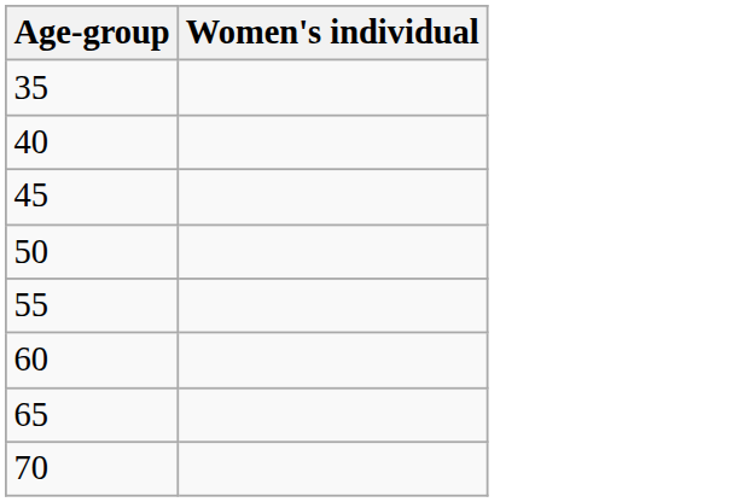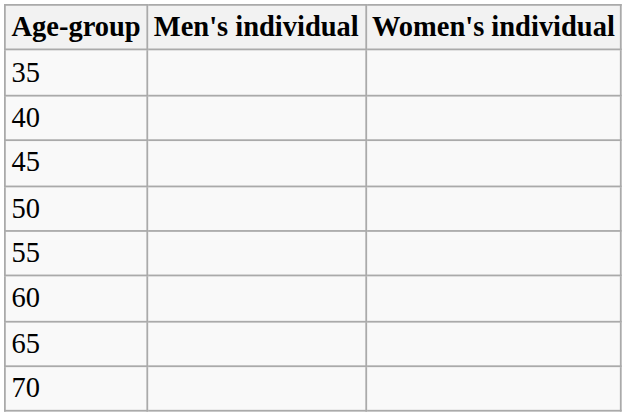 <table class=wikitable>
 <tr>
 <th>Age-group</th>
+<th>Men's individual</th>
 <th>Women's individual</th>
 </tr>
 <tr>
 <td>35</td>
 <td></td>
+<td></td>
 </tr>
 <tr>
 <td>40</td>
 <td></td>
+<td></td>
 </tr>
 <tr>
 <td>45</td>
+<td></td>
 <td> </td>
 </tr>
 <tr>
 <td>50</td>
 <td></td>
+<td></td>
 </tr>
 <tr>
 <td>55</td>
+<td></td>
 <td></td>
 </tr>
 <tr>
 <td>60</td>
 <td></td>
+<td></td>
 </tr>
 <tr>
 <td>65</td>
+<td></td>
 <td></td>
 </tr>
 <tr>
 <td>70</td>
 <td></td>
+<td></td>
 </tr>
 </table>
